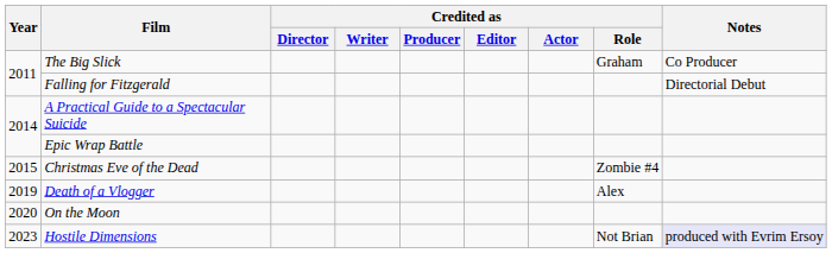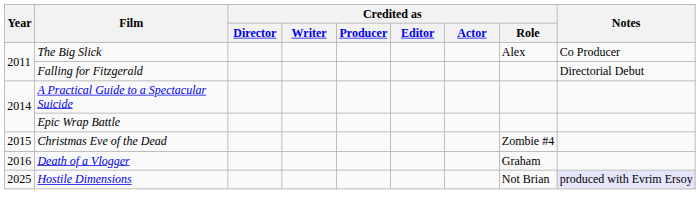 <table class="wikitable sortable" style="margin-right: 0;">
 <tr>
 <th rowspan="2" style="width:33px;">Year</th>
 <th rowspan="2" style="width:250px;">Film</th>
 <th colspan="6">Credited as</th>
 <th rowspan="2">Notes</th>
 </tr>
 <tr>
 <th style="width:65px;"><a href='#'>Director</a></th>
 <th style="width:65px;"><a href='#'>Writer</a></th>
 <th style="width:65px;"><a href='#'>Producer</a></th>
 <th style="width:65px;"><a href='#'>Editor</a></th>
 <th style="width:65px;"><a href='#'>Actor</a></th>
 <th>Role</th>
 </tr>
 <tr>
 <td rowspan="2">2011</td>
 <td style="text-align:left"><em>The Big Slick</em></td>
 <td></td>
 <td></td>
 <td></td>
 <td></td>
 <td></td>
-<td>Graham</td>
+<td>Alex</td>
 <td>Co Producer</td>
 </tr>
 <tr>
 <td style="text-align:left"><em>Falling for Fitzgerald</em></td>
 <td></td>
 <td></td>
 <td></td>
 <td></td>
 <td></td>
 <td></td>
 <td>Directorial Debut</td>
 </tr>
 <tr>
 <td rowspan="2">2014</td>
 <td style="text-align:left"><em><a href='#'>A Practical Guide to a Spectacular Suicide</a></em></td>
 <td></td>
 <td></td>
 <td></td>
 <td></td>
 <td></td>
 <td></td>
 <td></td>
 </tr>
 <tr>
 <td style="text-align:left"><em>Epic Wrap Battle</em></td>
 <td></td>
 <td></td>
 <td></td>
 <td></td>
 <td></td>
 <td></td>
 <td></td>
 </tr>
 <tr>
 <td rowspan="1">2015</td>
 <td style="text-align:left"><em>Christmas Eve of the Dead</em></td>
 <td></td>
 <td></td>
 <td></td>
 <td></td>
 <td></td>
 <td>Zombie #4</td>
 <td></td>
 </tr>
 <tr>
-<td>2019</td>
+<td>2016</td>
 <td><em><a href='#'>Death of a Vlogger</a></em></td>
 <td></td>
 <td></td>
 <td></td>
 <td></td>
 <td></td>
-<td>Alex</td>
+<td>Graham</td>
 <td></td>
 </tr>
 <tr>
-<td>2020</td>
-<td><em>On the Moon</em></td>
-<td></td>
-<td></td>
-<td></td>
-<td></td>
-<td></td>
-<td></td>
-<td></td>
-</tr>
-<tr>
-<td>2023</td>
+<td>2025</td>
 <td><a href='#'><em>Hostile Dimensions</em></a></td>
 <td></td>
 <td></td>
 <td></td>
 <td></td>
 <td></td>
 <td>Not Brian</td>
 <td style="background: lavender;">produced with Evrim Ersoy</td>
 </tr>
 </table>
